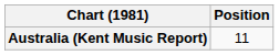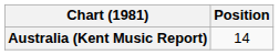 <table class="wikitable plainrowheaders" style="text-align:center">
 <tr>
 <th>Chart (1981)</th>
 <th>Position</th>
 </tr>
 <tr>
 <th scope="row">Australia (Kent Music Report)</th>
-<td>11</td>
+<td>14</td>
 </tr>
 </table>
